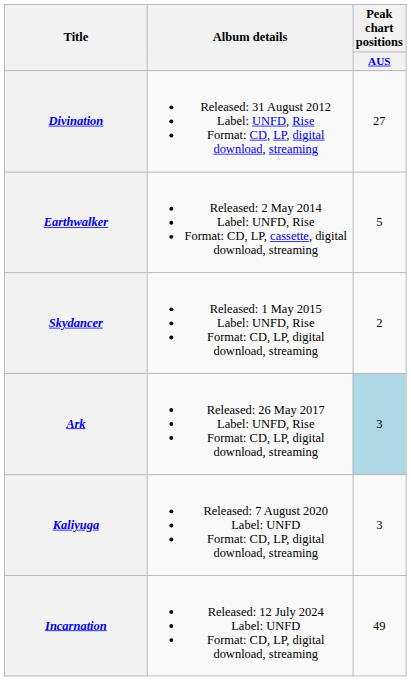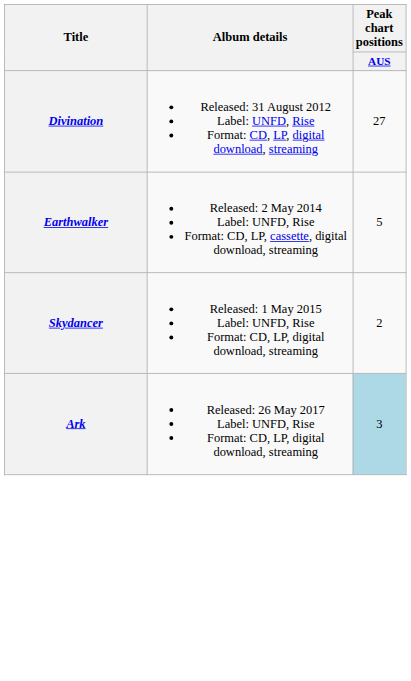 <table class="wikitable plainrowheaders" style="text-align:center;">
 <tr>
 <th scope="col" rowspan="2" style="width:11em;">Title</th>
 <th scope="col" rowspan="2" style="width:16em;">Album details</th>
 <th scope="col" colspan="1">Peak chart positions</th>
 </tr>
 <tr>
 <th scope="col" style="width:3em;font-size:90%;"><a href='#'>AUS</a><br></th>
 </tr>
 <tr>
 <th scope="row"><em><a href='#'>Divination</a></em></th>
 <td><br><ul><li>Released: 31 August 2012</li><li>Label: <a href='#'>UNFD</a>, <a href='#'>Rise</a></li><li>Format: <a href='#'>CD</a>, <a href='#'>LP</a>, <a href='#'>digital download</a>, <a href='#'>streaming</a></li></ul></td>
 <td>27</td>
 </tr>
 <tr>
 <th scope="row"><em><a href='#'>Earthwalker</a></em></th>
 <td><br><ul><li>Released: 2 May 2014</li><li>Label: UNFD, Rise</li><li>Format: CD, LP, <a href='#'>cassette</a>, digital download, streaming</li></ul></td>
 <td>5</td>
 </tr>
 <tr>
 <th scope="row"><em><a href='#'>Skydancer</a></em></th>
 <td><br><ul><li>Released: 1 May 2015</li><li>Label: UNFD, Rise</li><li>Format: CD, LP, digital download, streaming</li></ul></td>
 <td>2</td>
 </tr>
 <tr>
 <th scope="row"><em><a href='#'>Ark</a></em></th>
 <td><br><ul><li>Released: 26 May 2017</li><li>Label: UNFD, Rise</li><li>Format: CD, LP, digital download, streaming</li></ul></td>
 <td style="background: lightblue;">3</td>
 </tr>
-<tr>
-<th scope="row"><em><a href='#'>Kaliyuga</a></em></th>
-<td><br><ul><li>Released: 7 August 2020</li><li>Label: UNFD</li><li>Format: CD, LP, digital download, streaming</li></ul></td>
-<td>3</td>
-</tr>
-<tr>
-<th scope="row"><em><a href='#'>Incarnation</a></em></th>
-<td><br><ul><li>Released: 12 July 2024</li><li>Label: UNFD</li><li>Format: CD, LP, digital download, streaming</li></ul></td>
-<td>49<br></td>
-</tr>
 </table>
